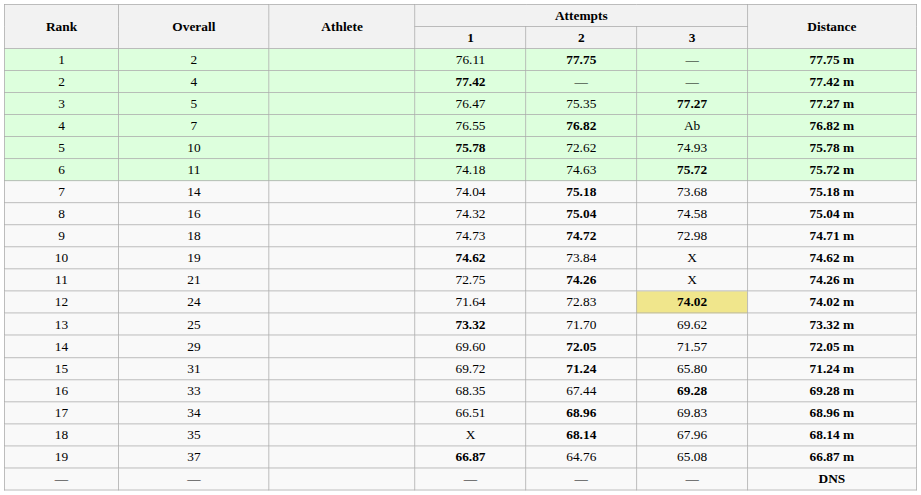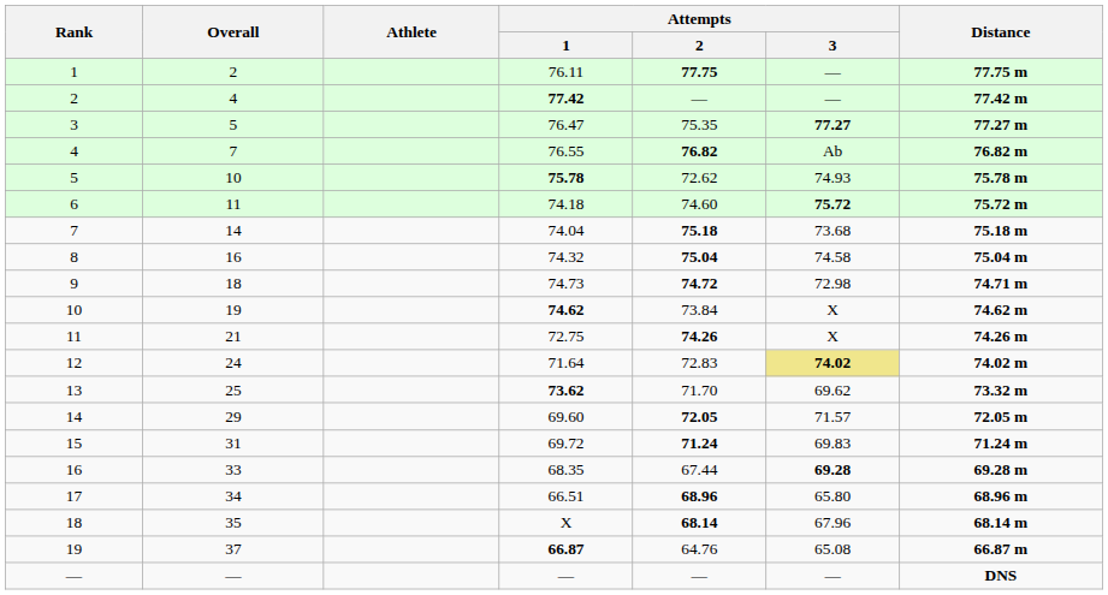 <table class="wikitable" style=" text-align:center; font-size:110%;" width="95%">
 <tr>
 <th rowspan="2">Rank</th>
 <th rowspan="2">Overall</th>
 <th rowspan="2">Athlete</th>
 <th colspan="3">Attempts</th>
 <th rowspan="2">Distance</th>
 </tr>
 <tr>
 <th>1</th>
 <th>2</th>
 <th>3</th>
 </tr>
 <tr style="background:#ddffdd;">
 <td>1</td>
 <td>2</td>
 <td align=left></td>
 <td>76.11</td>
 <td><strong>77.75</strong></td>
 <td>—</td>
 <td><strong>77.75 m</strong></td>
 </tr>
 <tr style="background:#ddffdd;">
 <td>2</td>
 <td>4</td>
 <td align=left></td>
 <td><strong>77.42</strong></td>
 <td>—</td>
 <td>—</td>
 <td><strong>77.42 m</strong></td>
 </tr>
 <tr style="background:#ddffdd;">
 <td>3</td>
 <td>5</td>
 <td align=left></td>
 <td>76.47</td>
 <td>75.35</td>
 <td><strong>77.27</strong></td>
 <td><strong>77.27 m</strong></td>
 </tr>
 <tr style="background:#ddffdd;">
 <td>4</td>
 <td>7</td>
 <td align=left></td>
 <td>76.55</td>
 <td><strong>76.82</strong></td>
 <td>Ab</td>
 <td><strong>76.82 m</strong></td>
 </tr>
 <tr style="background:#ddffdd;">
 <td>5</td>
 <td>10</td>
 <td align=left></td>
 <td><strong>75.78</strong></td>
 <td>72.62</td>
 <td>74.93</td>
 <td><strong>75.78 m</strong></td>
 </tr>
 <tr style="background:#ddffdd;">
 <td>6</td>
 <td>11</td>
 <td align=left></td>
 <td>74.18</td>
-<td>74.63</td>
+<td>74.60</td>
 <td><strong>75.72</strong></td>
 <td><strong>75.72 m</strong></td>
 </tr>
 <tr>
 <td>7</td>
 <td>14</td>
 <td align=left></td>
 <td>74.04</td>
 <td><strong>75.18</strong></td>
 <td>73.68</td>
 <td><strong>75.18 m</strong></td>
 </tr>
 <tr>
 <td>8</td>
 <td>16</td>
 <td align=left></td>
 <td>74.32</td>
 <td><strong>75.04</strong></td>
 <td>74.58</td>
 <td><strong>75.04 m</strong></td>
 </tr>
 <tr>
 <td>9</td>
 <td>18</td>
 <td align=left></td>
 <td>74.73</td>
 <td><strong>74.72</strong></td>
 <td>72.98</td>
 <td><strong>74.71 m</strong></td>
 </tr>
 <tr>
 <td>10</td>
 <td>19</td>
 <td align=left></td>
 <td><strong>74.62</strong></td>
 <td>73.84</td>
 <td>X</td>
 <td><strong>74.62 m</strong></td>
 </tr>
 <tr>
 <td>11</td>
 <td>21</td>
 <td align=left></td>
 <td>72.75</td>
 <td><strong>74.26</strong></td>
 <td>X</td>
 <td><strong>74.26 m</strong></td>
 </tr>
 <tr>
 <td>12</td>
 <td>24</td>
 <td align=left></td>
 <td>71.64</td>
 <td>72.83</td>
 <td style="background: khaki;"><strong>74.02</strong></td>
 <td><strong>74.02 m</strong></td>
 </tr>
 <tr>
 <td>13</td>
 <td>25</td>
 <td align=left></td>
-<td><strong>73.32</strong></td>
+<td><strong>73.62</strong></td>
 <td>71.70</td>
 <td>69.62</td>
 <td><strong>73.32 m</strong></td>
 </tr>
 <tr>
 <td>14</td>
 <td>29</td>
 <td align=left></td>
 <td>69.60</td>
 <td><strong>72.05</strong></td>
 <td>71.57</td>
 <td><strong>72.05 m</strong></td>
 </tr>
 <tr>
 <td>15</td>
 <td>31</td>
 <td align=left></td>
 <td>69.72</td>
 <td><strong>71.24</strong></td>
-<td>65.80</td>
+<td>69.83</td>
 <td><strong>71.24 m</strong></td>
 </tr>
 <tr>
 <td>16</td>
 <td>33</td>
 <td align=left></td>
 <td>68.35</td>
 <td>67.44</td>
 <td><strong>69.28</strong></td>
 <td><strong>69.28 m</strong></td>
 </tr>
 <tr>
 <td>17</td>
 <td>34</td>
 <td align=left></td>
 <td>66.51</td>
 <td><strong>68.96</strong></td>
-<td>69.83</td>
+<td>65.80</td>
 <td><strong>68.96 m</strong></td>
 </tr>
 <tr>
 <td>18</td>
 <td>35</td>
 <td align=left></td>
 <td>X</td>
 <td><strong>68.14</strong></td>
 <td>67.96</td>
 <td><strong>68.14 m</strong></td>
 </tr>
 <tr>
 <td>19</td>
 <td>37</td>
 <td align=left></td>
 <td><strong>66.87</strong></td>
 <td>64.76</td>
 <td>65.08</td>
 <td><strong>66.87 m</strong></td>
 </tr>
 <tr>
 <td>—</td>
 <td>—</td>
 <td align=left></td>
 <td>—</td>
 <td>—</td>
 <td>—</td>
 <td><strong>DNS</strong></td>
 </tr>
 </table>
